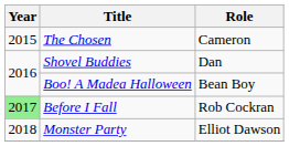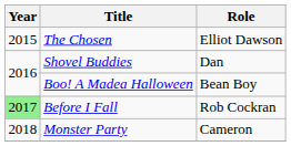 <table class="wikitable">
 <tr>
 <th>Year</th>
 <th>Title</th>
 <th>Role</th>
 </tr>
 <tr>
 <td>2015</td>
 <td><em><a href='#'>The Chosen</a></em></td>
-<td>Cameron</td>
+<td>Elliot Dawson</td>
 </tr>
 <tr>
 <td rowspan="2">2016</td>
 <td><em><a href='#'>Shovel Buddies</a></em></td>
 <td>Dan</td>
 </tr>
 <tr>
 <td><em><a href='#'>Boo! A Madea Halloween</a></em></td>
 <td>Bean Boy</td>
 </tr>
 <tr>
 <td style="background: lightgreen;">2017</td>
 <td><em><a href='#'>Before I Fall</a></em></td>
 <td>Rob Cockran</td>
 </tr>
 <tr>
 <td rowspan="1">2018</td>
 <td><em><a href='#'>Monster Party</a></em></td>
-<td>Elliot Dawson</td>
+<td>Cameron</td>
 </tr>
 <tr>
 </tr>
 </table>
